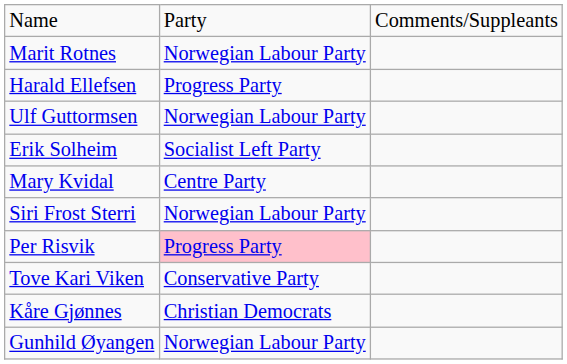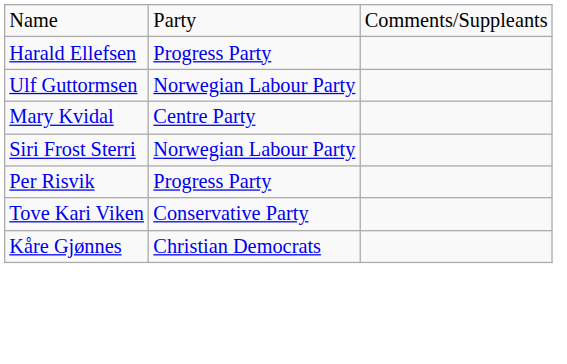 <table class="wikitable">
 <tr>
 <td>Name</td>
 <td>Party</td>
 <td>Comments/Suppleants</td>
-</tr>
-<tr>
-<td><a href='#'>Marit Rotnes</a></td>
-<td><a href='#'>Norwegian Labour Party</a></td>
-<td></td>
 </tr>
 <tr>
 <td><a href='#'>Harald Ellefsen</a></td>
 <td><a href='#'>Progress Party</a></td>
 <td></td>
 </tr>
 <tr>
 <td><a href='#'>Ulf Guttormsen</a></td>
 <td><a href='#'>Norwegian Labour Party</a></td>
-<td></td>
-</tr>
-<tr>
-<td><a href='#'>Erik Solheim</a></td>
-<td><a href='#'>Socialist Left Party</a></td>
 <td></td>
 </tr>
 <tr>
 <td><a href='#'>Mary Kvidal</a></td>
 <td><a href='#'>Centre Party</a></td>
 <td></td>
 </tr>
 <tr>
 <td><a href='#'>Siri Frost Sterri</a></td>
 <td><a href='#'>Norwegian Labour Party</a></td>
 <td></td>
 </tr>
 <tr>
 <td><a href='#'>Per Risvik</a></td>
-<td style="background: pink;"><a href='#'>Progress Party</a></td>
+<td><a href='#'>Progress Party</a></td>
 <td></td>
 </tr>
 <tr>
 <td><a href='#'>Tove Kari Viken</a></td>
 <td><a href='#'>Conservative Party</a></td>
 <td></td>
 </tr>
 <tr>
 <td><a href='#'>Kåre Gjønnes</a></td>
 <td><a href='#'>Christian Democrats</a></td>
 <td></td>
 </tr>
-<tr>
-<td><a href='#'>Gunhild Øyangen</a></td>
-<td><a href='#'>Norwegian Labour Party</a></td>
-<td></td>
-</tr>
 </table>
